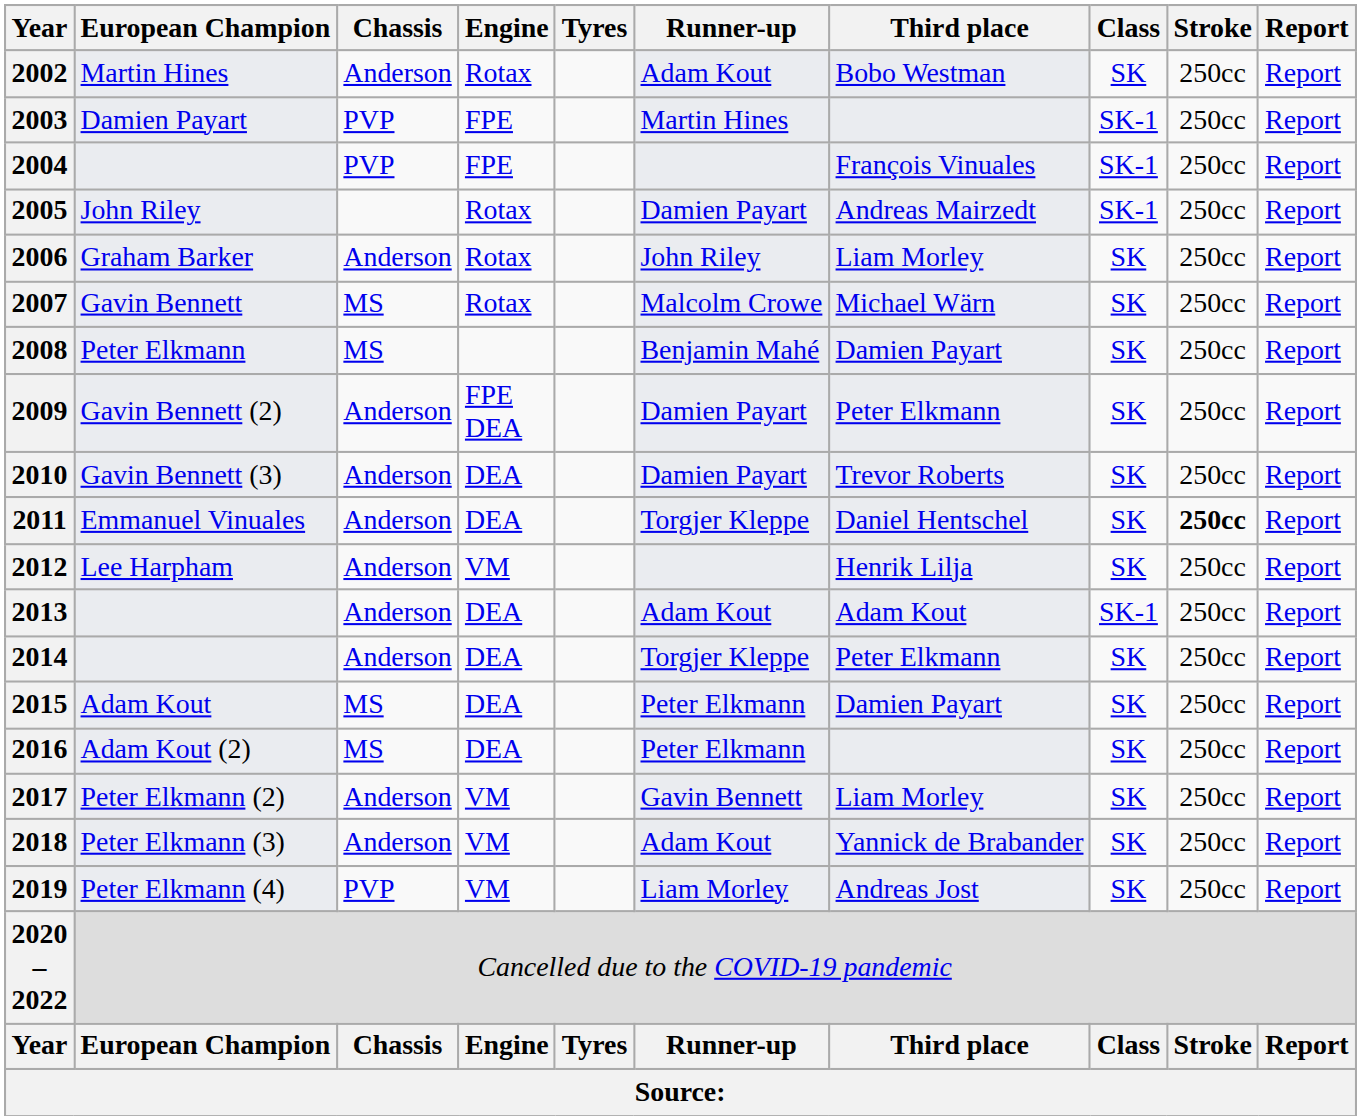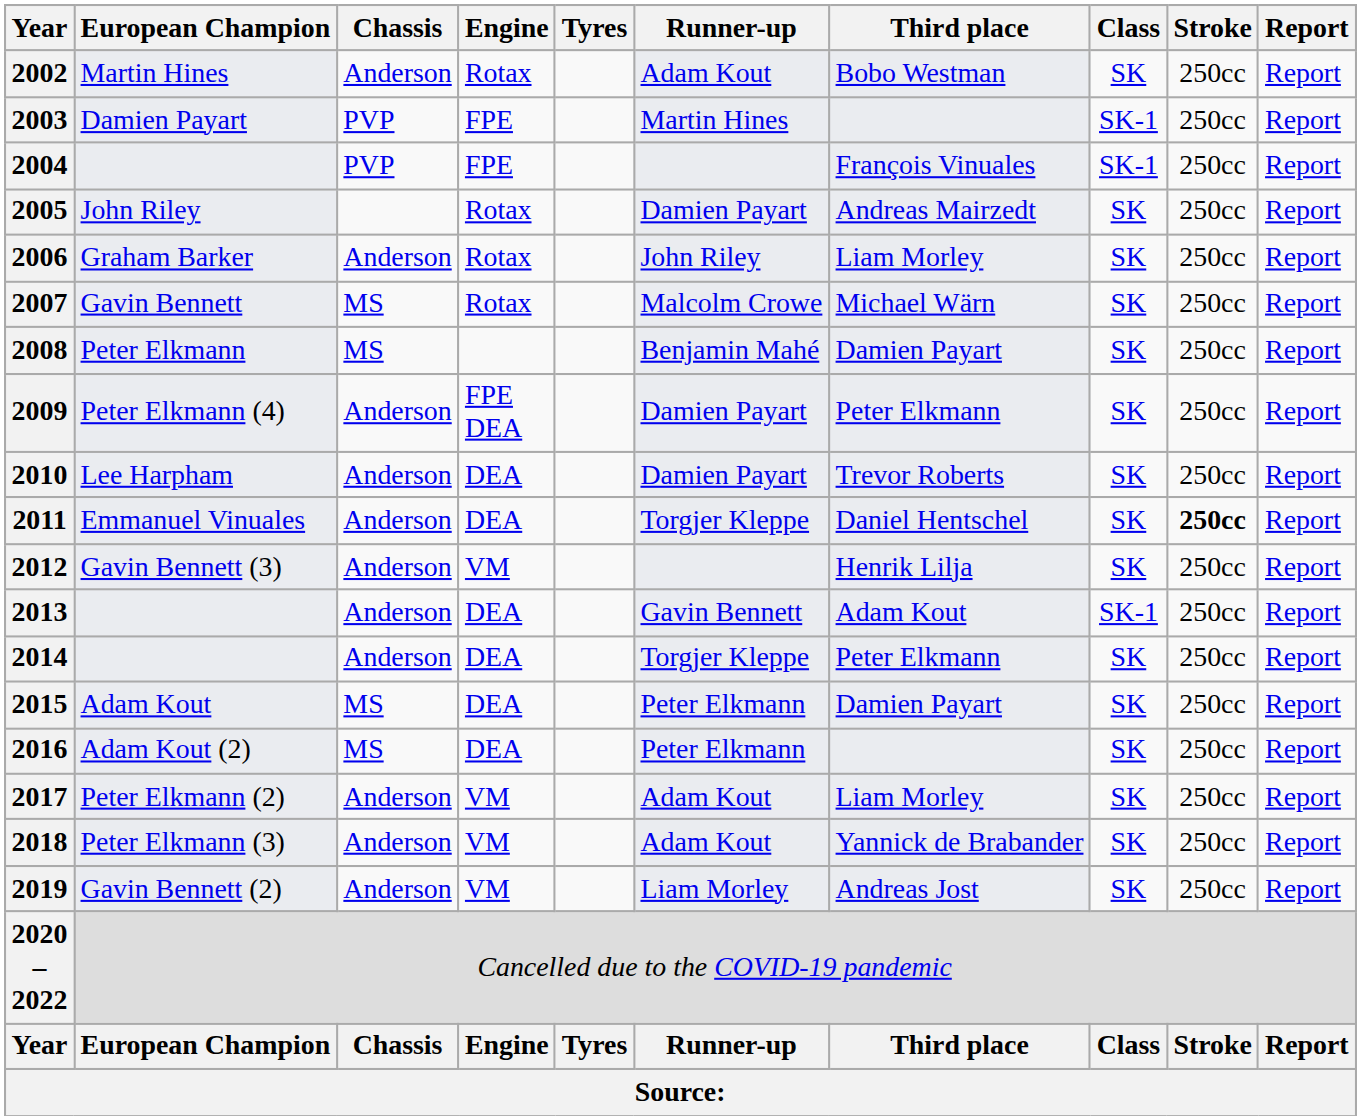 <table class="wikitable" style="font-size:85%; text-align:left;">
 <tr>
 <th>Year</th>
 <th>European Champion</th>
 <th>Chassis</th>
 <th>Engine</th>
 <th>Tyres</th>
 <th>Runner-up</th>
 <th>Third place</th>
 <th>Class</th>
 <th>Stroke</th>
 <th>Report</th>
 </tr>
 <tr>
 <th>2002</th>
 <td style="background-color:#EAECF0"> <a href='#'>Martin Hines</a></td>
 <td> <a href='#'>Anderson</a></td>
 <td> <a href='#'>Rotax</a></td>
 <td></td>
 <td style="background-color:#EAECF0"> <a href='#'>Adam Kout</a></td>
 <td style="background-color:#EAECF0"> <a href='#'>Bobo Westman</a></td>
 <td style="text-align:center;"><a href='#'>SK</a></td>
 <td style="text-align:center;">250cc</td>
 <td><a href='#'>Report</a></td>
 </tr>
 <tr>
 <th>2003</th>
 <td style="background-color:#EAECF0"> <a href='#'>Damien Payart</a></td>
 <td> <a href='#'>PVP</a></td>
 <td> <a href='#'>FPE</a></td>
 <td></td>
 <td style="background-color:#EAECF0"> <a href='#'>Martin Hines</a></td>
 <td style="background-color:#EAECF0"></td>
 <td style="text-align:center;"><a href='#'>SK-1</a></td>
 <td style="text-align:center;">250cc</td>
 <td><a href='#'>Report</a></td>
 </tr>
 <tr>
 <th>2004</th>
 <td style="background-color:#EAECF0"></td>
 <td> <a href='#'>PVP</a></td>
 <td> <a href='#'>FPE</a></td>
 <td></td>
 <td style="background-color:#EAECF0"></td>
 <td style="background-color:#EAECF0"> <a href='#'>François Vinuales</a></td>
 <td style="text-align:center;"><a href='#'>SK-1</a></td>
 <td style="text-align:center;">250cc</td>
 <td><a href='#'>Report</a></td>
 </tr>
 <tr>
 <th>2005</th>
 <td style="background-color:#EAECF0"> <a href='#'>John Riley</a></td>
 <td></td>
 <td> <a href='#'>Rotax</a></td>
 <td></td>
 <td style="background-color:#EAECF0"> <a href='#'>Damien Payart</a></td>
 <td style="background-color:#EAECF0"> <a href='#'>Andreas Mairzedt</a></td>
-<td style="text-align:center;"><a href='#'>SK-1</a></td>
+<td style="text-align:center;"><a href='#'>SK</a></td>
 <td style="text-align:center;">250cc</td>
 <td><a href='#'>Report</a></td>
 </tr>
 <tr>
 <th>2006</th>
 <td style="background-color:#EAECF0"> <a href='#'>Graham Barker</a></td>
 <td> <a href='#'>Anderson</a></td>
 <td> <a href='#'>Rotax</a></td>
 <td></td>
 <td style="background-color:#EAECF0"> <a href='#'>John Riley</a></td>
 <td style="background-color:#EAECF0"> <a href='#'>Liam Morley</a></td>
 <td style="text-align:center;"><a href='#'>SK</a></td>
 <td style="text-align:center;">250cc</td>
 <td><a href='#'>Report</a></td>
 </tr>
 <tr>
 <th>2007</th>
 <td style="background-color:#EAECF0"> <a href='#'>Gavin Bennett</a></td>
 <td> <a href='#'>MS</a></td>
 <td> <a href='#'>Rotax</a></td>
 <td style="text-align:center;"></td>
 <td style="background-color:#EAECF0"> <a href='#'>Malcolm Crowe</a></td>
 <td style="background-color:#EAECF0"> <a href='#'>Michael Wärn</a></td>
 <td style="text-align:center;"><a href='#'>SK</a></td>
 <td style="text-align:center;">250cc</td>
 <td><a href='#'>Report</a></td>
 </tr>
 <tr>
 <th>2008</th>
 <td style="background-color:#EAECF0"> <a href='#'>Peter Elkmann</a></td>
 <td> <a href='#'>MS</a></td>
 <td></td>
 <td style="text-align:center;"></td>
 <td style="background-color:#EAECF0"> <a href='#'>Benjamin Mahé</a></td>
 <td style="background-color:#EAECF0"> <a href='#'>Damien Payart</a></td>
 <td style="text-align:center;"><a href='#'>SK</a></td>
 <td style="text-align:center;">250cc</td>
 <td><a href='#'>Report</a></td>
 </tr>
 <tr>
 <th>2009</th>
-<td style="background-color:#EAECF0"> <a href='#'>Gavin Bennett</a> (2)</td>
+<td style="background-color:#EAECF0"> <a href='#'>Peter Elkmann</a> (4)</td>
 <td> <a href='#'>Anderson</a></td>
 <td> <a href='#'>FPE</a><br> <a href='#'>DEA</a></td>
 <td style="text-align:center;"></td>
 <td style="background-color:#EAECF0"> <a href='#'>Damien Payart</a></td>
 <td style="background-color:#EAECF0"> <a href='#'>Peter Elkmann</a></td>
 <td style="text-align:center;"><a href='#'>SK</a></td>
 <td style="text-align:center;">250cc</td>
 <td><a href='#'>Report</a></td>
 </tr>
 <tr>
 <th>2010</th>
-<td style="background-color:#EAECF0"> <a href='#'>Gavin Bennett</a> (3)</td>
+<td style="background-color:#EAECF0"> <a href='#'>Lee Harpham</a></td>
 <td> <a href='#'>Anderson</a></td>
 <td> <a href='#'>DEA</a></td>
 <td style="text-align:center;"></td>
 <td style="background-color:#EAECF0"> <a href='#'>Damien Payart</a></td>
 <td style="background-color:#EAECF0"> <a href='#'>Trevor Roberts</a></td>
 <td style="text-align:center;"><a href='#'>SK</a></td>
 <td style="text-align:center;">250cc</td>
 <td><a href='#'>Report</a></td>
 </tr>
 <tr>
 <th>2011</th>
 <td style="background-color:#EAECF0"> <a href='#'>Emmanuel Vinuales</a></td>
 <td> <a href='#'>Anderson</a></td>
 <td> <a href='#'>DEA</a></td>
 <td style="text-align:center;"></td>
 <td style="background-color:#EAECF0"> <a href='#'>Torgjer Kleppe</a></td>
 <td style="background-color:#EAECF0"> <a href='#'>Daniel Hentschel</a></td>
 <td style="text-align:center;"><a href='#'>SK</a></td>
 <td style="text-align:center;"><strong>250cc</strong></td>
 <td><a href='#'>Report</a></td>
 </tr>
 <tr>
 <th>2012</th>
-<td style="background-color:#EAECF0"> <a href='#'>Lee Harpham</a></td>
+<td style="background-color:#EAECF0"> <a href='#'>Gavin Bennett</a> (3)</td>
 <td> <a href='#'>Anderson</a></td>
 <td> <a href='#'>VM</a></td>
 <td style="text-align:center;"></td>
 <td style="background-color:#EAECF0"></td>
 <td style="background-color:#EAECF0"> <a href='#'>Henrik Lilja</a></td>
 <td style="text-align:center;"><a href='#'>SK</a></td>
 <td style="text-align:center;">250cc</td>
 <td><a href='#'>Report</a></td>
 </tr>
 <tr>
 <th>2013</th>
 <td style="background-color:#EAECF0"></td>
 <td> <a href='#'>Anderson</a></td>
 <td> <a href='#'>DEA</a></td>
 <td style="text-align:center;"></td>
-<td style="background-color:#EAECF0"> <a href='#'>Adam Kout</a></td>
+<td style="background-color:#EAECF0"> <a href='#'>Gavin Bennett</a></td>
 <td style="background-color:#EAECF0"> <a href='#'>Adam Kout</a></td>
 <td style="text-align:center;"><a href='#'>SK-1</a></td>
 <td style="text-align:center;">250cc</td>
 <td><a href='#'>Report</a></td>
 </tr>
 <tr>
 <th>2014</th>
 <td style="background-color:#EAECF0"></td>
 <td> <a href='#'>Anderson</a></td>
 <td> <a href='#'>DEA</a></td>
 <td style="text-align:center;"></td>
 <td style="background-color:#EAECF0"> <a href='#'>Torgjer Kleppe</a></td>
 <td style="background-color:#EAECF0"> <a href='#'>Peter Elkmann</a></td>
 <td style="text-align:center;"><a href='#'>SK</a></td>
 <td style="text-align:center;">250cc</td>
 <td><a href='#'>Report</a></td>
 </tr>
 <tr>
 <th>2015</th>
 <td style="background-color:#EAECF0"> <a href='#'>Adam Kout</a></td>
 <td> <a href='#'>MS</a></td>
 <td> <a href='#'>DEA</a></td>
 <td style="text-align:center;"></td>
 <td style="background-color:#EAECF0"> <a href='#'>Peter Elkmann</a></td>
 <td style="background-color:#EAECF0"> <a href='#'>Damien Payart</a></td>
 <td style="text-align:center;"><a href='#'>SK</a></td>
 <td style="text-align:center;">250cc</td>
 <td><a href='#'>Report</a></td>
 </tr>
 <tr>
 <th>2016</th>
 <td style="background-color:#EAECF0"> <a href='#'>Adam Kout</a> (2)</td>
 <td> <a href='#'>MS</a></td>
 <td> <a href='#'>DEA</a></td>
 <td style="text-align:center;"></td>
 <td style="background-color:#EAECF0"> <a href='#'>Peter Elkmann</a></td>
 <td style="background-color:#EAECF0"></td>
 <td style="text-align:center;"><a href='#'>SK</a></td>
 <td style="text-align:center;">250cc</td>
 <td><a href='#'>Report</a></td>
 </tr>
 <tr>
 <th>2017</th>
 <td style="background-color:#EAECF0"> <a href='#'>Peter Elkmann</a> (2)</td>
 <td> <a href='#'>Anderson</a></td>
 <td> <a href='#'>VM</a></td>
 <td style="text-align:center;"></td>
-<td style="background-color:#EAECF0"> <a href='#'>Gavin Bennett</a></td>
+<td style="background-color:#EAECF0"> <a href='#'>Adam Kout</a></td>
 <td style="background-color:#EAECF0"> <a href='#'>Liam Morley</a></td>
 <td style="text-align:center;"><a href='#'>SK</a></td>
 <td style="text-align:center;">250cc</td>
 <td><a href='#'>Report</a></td>
 </tr>
 <tr>
 <th>2018</th>
 <td style="background-color:#EAECF0"> <a href='#'>Peter Elkmann</a> (3)</td>
 <td> <a href='#'>Anderson</a></td>
 <td> <a href='#'>VM</a></td>
 <td style="text-align:center;"></td>
 <td style="background-color:#EAECF0"> <a href='#'>Adam Kout</a></td>
 <td style="background-color:#EAECF0"> <a href='#'>Yannick de Brabander</a></td>
 <td style="text-align:center;"><a href='#'>SK</a></td>
 <td style="text-align:center;">250cc</td>
 <td><a href='#'>Report</a></td>
 </tr>
 <tr>
 <th>2019</th>
-<td style="background-color:#EAECF0"> <a href='#'>Peter Elkmann</a> (4)</td>
-<td> <a href='#'>PVP</a></td>
+<td style="background-color:#EAECF0"> <a href='#'>Gavin Bennett</a> (2)</td>
+<td> <a href='#'>Anderson</a></td>
 <td> <a href='#'>VM</a></td>
 <td style="text-align:center;"></td>
 <td style="background-color:#EAECF0"> <a href='#'>Liam Morley</a></td>
 <td style="background-color:#EAECF0"> <a href='#'>Andreas Jost</a></td>
 <td style="text-align:center;"><a href='#'>SK</a></td>
 <td style="text-align:center;">250cc</td>
 <td><a href='#'>Report</a></td>
 </tr>
 <tr>
 <th>2020<br>–<br>2022</th>
 <td align=center colspan=9 style="background:#DDDDDD;"><em>Cancelled due to the <a href='#'>COVID-19 pandemic</a></em></td>
 </tr>
 <tr>
 <th>Year</th>
 <th>European Champion</th>
 <th>Chassis</th>
 <th>Engine</th>
 <th>Tyres</th>
 <th>Runner-up</th>
 <th>Third place</th>
 <th>Class</th>
 <th>Stroke</th>
 <th>Report</th>
 </tr>
 <tr>
 <th colspan="10">Source:</th>
 </tr>
 </table>
